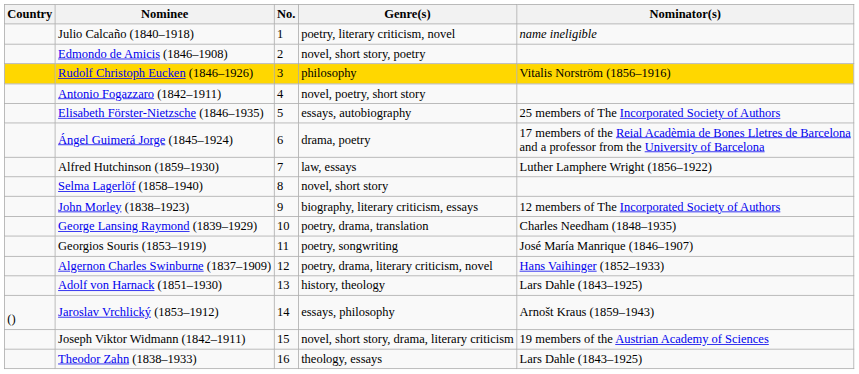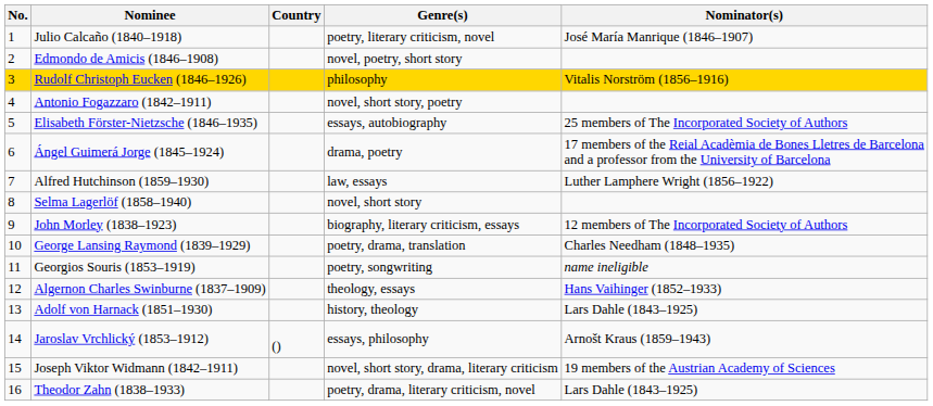 <table class="sortable wikitable mw-collapsible">
 <tr>
+<th scope=col>No.</th>
+<th scope=col>Nominee</th>
 <th scope=col>Country</th>
-<th scope=col>Nominee</th>
-<th scope=col>No.</th>
 <th scope=col>Genre(s)</th>
 <th scope=col>Nominator(s)</th>
 </tr>
 <tr>
+<td>1</td>
+<td>Julio Calcaño (1840–1918)</td>
 <td></td>
-<td>Julio Calcaño (1840–1918)</td>
-<td>1</td>
 <td>poetry, literary criticism, novel</td>
-<td><em>name ineligible</em></td>
+<td>José María Manrique (1846–1907)</td>
 </tr>
 <tr>
+<td>2</td>
+<td><a href='#'>Edmondo de Amicis</a> (1846–1908)</td>
 <td></td>
-<td><a href='#'>Edmondo de Amicis</a> (1846–1908)</td>
-<td>2</td>
+<td>novel, poetry, short story</td>
+<td></td>
+</tr>
+<tr>
+<td style="background:gold;white-space:nowrap">3</td>
+<td style="background:gold;white-space:nowrap"><a href='#'>Rudolf Christoph Eucken</a> (1846–1926)</td>
+<td style="background:gold;white-space:nowrap"></td>
+<td style="background:gold;white-space:nowrap">philosophy</td>
+<td style="background:gold;white-space:nowrap">Vitalis Norström (1856–1916)</td>
+</tr>
+<tr>
+<td>4</td>
+<td><a href='#'>Antonio Fogazzaro</a> (1842–1911)</td>
+<td></td>
 <td>novel, short story, poetry</td>
 <td></td>
 </tr>
 <tr>
-<td style="background:gold;white-space:nowrap"></td>
-<td style="background:gold;white-space:nowrap"><a href='#'>Rudolf Christoph Eucken</a> (1846–1926)</td>
-<td style="background:gold;white-space:nowrap">3</td>
-<td style="background:gold;white-space:nowrap">philosophy</td>
-<td style="background:gold;white-space:nowrap">Vitalis Norström (1856–1916)</td>
-</tr>
-<tr>
+<td>5</td>
+<td><a href='#'>Elisabeth Förster-Nietzsche</a> (1846–1935)</td>
 <td></td>
-<td><a href='#'>Antonio Fogazzaro</a> (1842–1911)</td>
-<td>4</td>
-<td>novel, poetry, short story</td>
-<td></td>
-</tr>
-<tr>
-<td></td>
-<td><a href='#'>Elisabeth Förster-Nietzsche</a> (1846–1935)</td>
-<td>5</td>
 <td>essays, autobiography</td>
 <td>25 members of The <a href='#'>Incorporated Society of Authors</a></td>
 </tr>
 <tr>
+<td>6</td>
+<td><a href='#'>Ángel Guimerá Jorge</a> (1845–1924)</td>
 <td></td>
-<td><a href='#'>Ángel Guimerá Jorge</a> (1845–1924)</td>
-<td>6</td>
 <td>drama, poetry</td>
 <td>17 members of the <a href='#'>Reial Acadèmia de Bones Lletres de Barcelona</a> <br>and a professor from the <a href='#'>University of Barcelona</a></td>
 </tr>
 <tr>
+<td>7</td>
+<td>Alfred Hutchinson (1859–1930)</td>
 <td></td>
-<td>Alfred Hutchinson (1859–1930)</td>
-<td>7</td>
 <td>law, essays</td>
 <td>Luther Lamphere Wright (1856–1922)</td>
 </tr>
 <tr>
+<td>8</td>
+<td><a href='#'>Selma Lagerlöf</a> (1858–1940)</td>
 <td></td>
-<td><a href='#'>Selma Lagerlöf</a> (1858–1940)</td>
-<td>8</td>
 <td>novel, short story</td>
 <td></td>
 </tr>
 <tr>
+<td>9</td>
+<td><a href='#'>John Morley</a> (1838–1923)</td>
 <td></td>
-<td><a href='#'>John Morley</a> (1838–1923)</td>
-<td>9</td>
 <td>biography, literary criticism, essays</td>
 <td>12 members of The <a href='#'>Incorporated Society of Authors</a></td>
 </tr>
 <tr>
+<td>10</td>
+<td><a href='#'>George Lansing Raymond</a> (1839–1929)</td>
 <td></td>
-<td><a href='#'>George Lansing Raymond</a> (1839–1929)</td>
-<td>10</td>
 <td>poetry, drama, translation</td>
 <td>Charles Needham (1848–1935)</td>
 </tr>
 <tr>
+<td>11</td>
+<td>Georgios Souris (1853–1919)</td>
 <td></td>
-<td>Georgios Souris (1853–1919)</td>
-<td>11</td>
 <td>poetry, songwriting</td>
-<td>José María Manrique (1846–1907)</td>
+<td><em>name ineligible</em></td>
 </tr>
 <tr>
+<td>12</td>
+<td><a href='#'>Algernon Charles Swinburne</a> (1837–1909)</td>
 <td></td>
-<td><a href='#'>Algernon Charles Swinburne</a> (1837–1909)</td>
-<td>12</td>
-<td>poetry, drama, literary criticism, novel</td>
+<td>theology, essays</td>
 <td><a href='#'>Hans Vaihinger</a> (1852–1933)</td>
 </tr>
 <tr>
+<td>13</td>
+<td><a href='#'>Adolf von Harnack</a> (1851–1930)</td>
 <td></td>
-<td><a href='#'>Adolf von Harnack</a> (1851–1930)</td>
-<td>13</td>
 <td>history, theology</td>
 <td>Lars Dahle (1843–1925)</td>
 </tr>
 <tr>
+<td>14</td>
+<td><a href='#'>Jaroslav Vrchlický</a> (1853–1912)</td>
 <td><br>()</td>
-<td><a href='#'>Jaroslav Vrchlický</a> (1853–1912)</td>
-<td>14</td>
 <td>essays, philosophy</td>
 <td>Arnošt Kraus (1859–1943)</td>
 </tr>
 <tr>
+<td>15</td>
+<td>Joseph Viktor Widmann (1842–1911)</td>
 <td></td>
-<td>Joseph Viktor Widmann (1842–1911)</td>
-<td>15</td>
 <td>novel, short story, drama, literary criticism</td>
 <td>19 members of the <a href='#'>Austrian Academy of Sciences</a></td>
 </tr>
 <tr>
+<td>16</td>
+<td><a href='#'>Theodor Zahn</a> (1838–1933)</td>
 <td></td>
-<td><a href='#'>Theodor Zahn</a> (1838–1933)</td>
-<td>16</td>
-<td>theology, essays</td>
+<td>poetry, drama, literary criticism, novel</td>
 <td>Lars Dahle (1843–1925)</td>
 </tr>
 </table>
